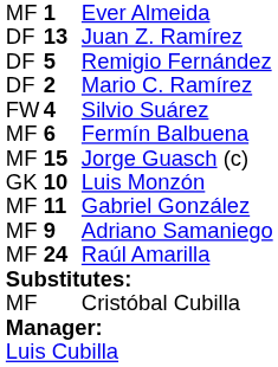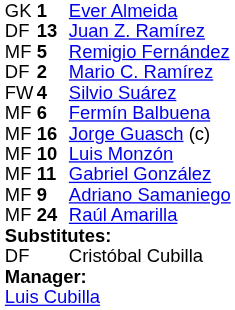 <table style="font-size:90%; margin:0.2em auto;" cellspacing="0" cellpadding="0">
 <tr>
 <th width="25"></th>
 <th width="25"></th>
 </tr>
 <tr>
-<td>MF</td>
+<td>GK</td>
 <td><strong>1</strong></td>
 <td> <a href='#'>Ever Almeida</a></td>
 </tr>
 <tr>
 <td>DF</td>
 <td><strong>13</strong></td>
 <td> <a href='#'>Juan Z. Ramírez</a></td>
 </tr>
 <tr>
-<td>DF</td>
+<td>MF</td>
 <td><strong>5</strong></td>
 <td> <a href='#'>Remigio Fernández</a></td>
 </tr>
 <tr>
 <td>DF</td>
 <td><strong>2</strong></td>
 <td> <a href='#'>Mario C. Ramírez</a></td>
 </tr>
 <tr>
 <td>FW</td>
 <td><strong>4</strong></td>
 <td> <a href='#'>Silvio Suárez</a></td>
 </tr>
 <tr>
 <td>MF</td>
 <td><strong>6</strong></td>
 <td> <a href='#'>Fermín Balbuena</a></td>
 <td></td>
 <td></td>
 </tr>
 <tr>
 <td>MF</td>
-<td><strong>15</strong></td>
+<td><strong>16</strong></td>
 <td> <a href='#'>Jorge Guasch</a> (c)</td>
 </tr>
 <tr>
-<td>GK</td>
+<td>MF</td>
 <td><strong>10</strong></td>
 <td> <a href='#'>Luis Monzón</a></td>
 </tr>
 <tr>
 <td>MF</td>
 <td><strong>11</strong></td>
 <td> <a href='#'>Gabriel González</a></td>
 </tr>
 <tr>
 <td>MF</td>
 <td><strong>9</strong></td>
 <td> <a href='#'>Adriano Samaniego</a></td>
 </tr>
 <tr>
 <td>MF</td>
 <td><strong>24</strong></td>
 <td> <a href='#'>Raúl Amarilla</a></td>
 </tr>
 <tr>
 <td colspan=3><strong>Substitutes:</strong></td>
 </tr>
 <tr>
-<td>MF</td>
+<td>DF</td>
 <td></td>
 <td> Cristóbal Cubilla</td>
 <td></td>
 <td></td>
 </tr>
 <tr>
 <td colspan=3><strong>Manager:</strong></td>
 </tr>
 <tr>
 <td colspan=4> <a href='#'>Luis Cubilla</a></td>
 </tr>
 </table>
